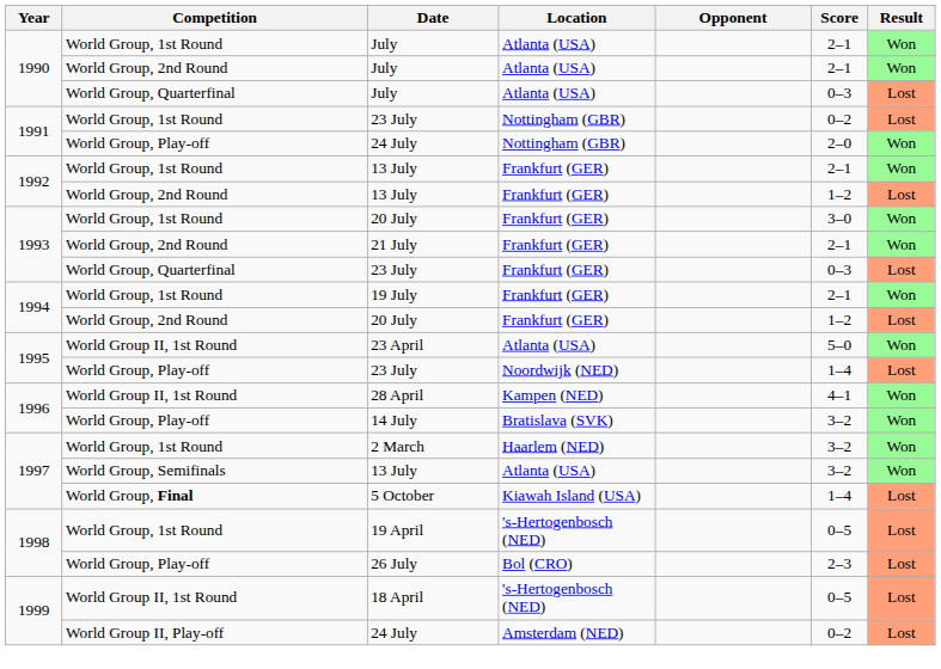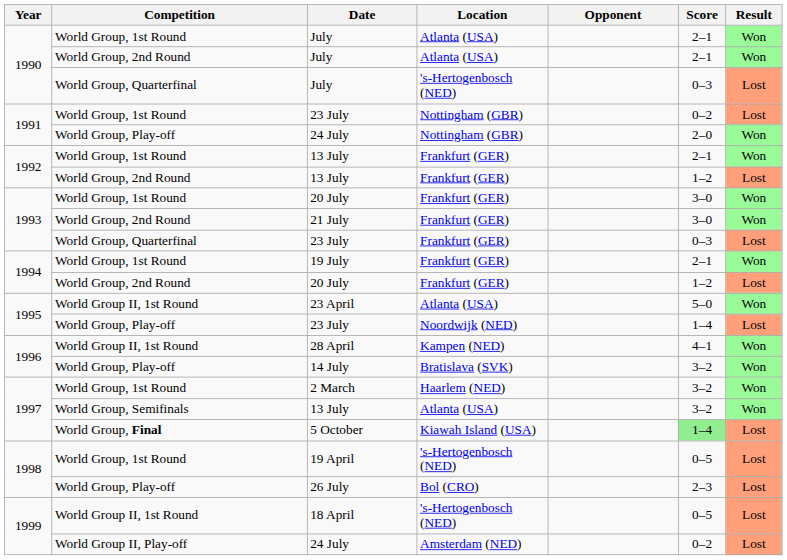 <table class="wikitable collapsible collapsed">
 <tr>
 <th style="width:50px">Year</th>
 <th style="width:300px">Competition</th>
 <th style="width:125px">Date</th>
 <th style="width:150px">Location</th>
 <th style="width:150px">Opponent</th>
 <th style="width:50px">Score</th>
 <th style="width:60px">Result</th>
 </tr>
 <tr>
 <td align="center" rowspan="3">1990</td>
 <td>World Group, 1st Round</td>
 <td>July</td>
 <td><a href='#'>Atlanta</a> (<a href='#'>USA</a>)</td>
 <td></td>
 <td align="center">2–1</td>
 <td align="center" bgcolor="#98FB98">Won</td>
 </tr>
 <tr>
 <td>World Group, 2nd Round</td>
 <td>July</td>
 <td><a href='#'>Atlanta</a> (<a href='#'>USA</a>)</td>
 <td></td>
 <td align="center">2–1</td>
 <td align="center" bgcolor="#98FB98">Won</td>
 </tr>
 <tr>
 <td>World Group, Quarterfinal</td>
 <td>July</td>
-<td><a href='#'>Atlanta</a> (<a href='#'>USA</a>)</td>
+<td><a href='#'>'s-Hertogenbosch</a> (<a href='#'>NED</a>)</td>
 <td></td>
 <td align="center">0–3</td>
 <td align="center" bgcolor="#FFA07A">Lost</td>
 </tr>
 <tr>
 <td align="center" rowspan="2">1991</td>
 <td>World Group, 1st Round</td>
 <td>23 July</td>
 <td><a href='#'>Nottingham</a> (<a href='#'>GBR</a>)</td>
 <td></td>
 <td align="center">0–2</td>
 <td align="center" bgcolor="#FFA07A">Lost</td>
 </tr>
 <tr>
 <td>World Group, Play-off</td>
 <td>24 July</td>
 <td><a href='#'>Nottingham</a> (<a href='#'>GBR</a>)</td>
 <td></td>
 <td align="center">2–0</td>
 <td align="center" bgcolor="#98FB98">Won</td>
 </tr>
 <tr>
 <td align="center" rowspan="2">1992</td>
 <td>World Group, 1st Round</td>
 <td>13 July</td>
 <td><a href='#'>Frankfurt</a> (<a href='#'>GER</a>)</td>
 <td></td>
 <td align="center">2–1</td>
 <td align="center" bgcolor="#98FB98">Won</td>
 </tr>
 <tr>
 <td>World Group, 2nd Round</td>
 <td>13 July</td>
 <td><a href='#'>Frankfurt</a> (<a href='#'>GER</a>)</td>
 <td></td>
 <td align="center">1–2</td>
 <td align="center" bgcolor="#FFA07A">Lost</td>
 </tr>
 <tr>
 <td align="center" rowspan="3">1993</td>
 <td>World Group, 1st Round</td>
 <td>20 July</td>
 <td><a href='#'>Frankfurt</a> (<a href='#'>GER</a>)</td>
 <td></td>
 <td align="center">3–0</td>
 <td align="center" bgcolor="#98FB98">Won</td>
 </tr>
 <tr>
 <td>World Group, 2nd Round</td>
 <td>21 July</td>
 <td><a href='#'>Frankfurt</a> (<a href='#'>GER</a>)</td>
 <td></td>
-<td align="center">2–1</td>
+<td align="center">3–0</td>
 <td align="center" bgcolor="#98FB98">Won</td>
 </tr>
 <tr>
 <td>World Group, Quarterfinal</td>
 <td>23 July</td>
 <td><a href='#'>Frankfurt</a> (<a href='#'>GER</a>)</td>
 <td></td>
 <td align="center">0–3</td>
 <td align="center" bgcolor="#FFA07A">Lost</td>
 </tr>
 <tr>
 <td align="center" rowspan="2">1994</td>
 <td>World Group, 1st Round</td>
 <td>19 July</td>
 <td><a href='#'>Frankfurt</a> (<a href='#'>GER</a>)</td>
 <td></td>
 <td align="center">2–1</td>
 <td align="center" bgcolor="#98FB98">Won</td>
 </tr>
 <tr>
 <td>World Group, 2nd Round</td>
 <td>20 July</td>
 <td><a href='#'>Frankfurt</a> (<a href='#'>GER</a>)</td>
 <td></td>
 <td align="center">1–2</td>
 <td align="center" bgcolor="#FFA07A">Lost</td>
 </tr>
 <tr>
 <td align="center" rowspan="2">1995</td>
 <td>World Group II, 1st Round</td>
 <td>23 April</td>
 <td><a href='#'>Atlanta</a> (<a href='#'>USA</a>)</td>
 <td></td>
 <td align="center">5–0</td>
 <td align="center" bgcolor="#98FB98">Won</td>
 </tr>
 <tr>
 <td>World Group, Play-off</td>
 <td>23 July</td>
 <td><a href='#'>Noordwijk</a> (<a href='#'>NED</a>)</td>
 <td></td>
 <td align="center">1–4</td>
 <td align="center" bgcolor="#FFA07A">Lost</td>
 </tr>
 <tr>
 <td align="center" rowspan="2">1996</td>
 <td>World Group II, 1st Round</td>
 <td>28 April</td>
 <td><a href='#'>Kampen</a> (<a href='#'>NED</a>)</td>
 <td></td>
 <td align="center">4–1</td>
 <td align="center" bgcolor="#98FB98">Won</td>
 </tr>
 <tr>
 <td>World Group, Play-off</td>
 <td>14 July</td>
 <td><a href='#'>Bratislava</a> (<a href='#'>SVK</a>)</td>
 <td></td>
 <td align="center">3–2</td>
 <td align="center" bgcolor="#98FB98">Won</td>
 </tr>
 <tr>
 <td align="center" rowspan="3">1997</td>
 <td>World Group, 1st Round</td>
 <td>2 March</td>
 <td><a href='#'>Haarlem</a> (<a href='#'>NED</a>)</td>
 <td></td>
 <td align="center">3–2</td>
 <td align="center" bgcolor="#98FB98">Won</td>
 </tr>
 <tr>
 <td>World Group, Semifinals</td>
 <td>13 July</td>
 <td><a href='#'>Atlanta</a> (<a href='#'>USA</a>)</td>
 <td></td>
 <td align="center">3–2</td>
 <td align="center" bgcolor="#98FB98">Won</td>
 </tr>
 <tr>
 <td>World Group, <strong>Final</strong></td>
 <td>5 October</td>
 <td><a href='#'>Kiawah Island</a> (<a href='#'>USA</a>)</td>
 <td></td>
-<td align="center">1–4</td>
+<td align="center" style="background: lightgreen;">1–4</td>
 <td align="center" bgcolor="#FFA07A">Lost</td>
 </tr>
 <tr>
 <td align="center" rowspan="2">1998</td>
 <td>World Group, 1st Round</td>
 <td>19 April</td>
 <td><a href='#'>'s-Hertogenbosch</a> (<a href='#'>NED</a>)</td>
 <td></td>
 <td align="center">0–5</td>
 <td align="center" bgcolor="#FFA07A">Lost</td>
 </tr>
 <tr>
 <td>World Group, Play-off</td>
 <td>26 July</td>
 <td><a href='#'>Bol</a> (<a href='#'>CRO</a>)</td>
 <td></td>
 <td align="center">2–3</td>
 <td align="center" bgcolor="#FFA07A">Lost</td>
 </tr>
 <tr>
 <td align="center" rowspan="2">1999</td>
 <td>World Group II, 1st Round</td>
 <td>18 April</td>
 <td><a href='#'>'s-Hertogenbosch</a> (<a href='#'>NED</a>)</td>
 <td></td>
 <td align="center">0–5</td>
 <td align="center" bgcolor="#FFA07A">Lost</td>
 </tr>
 <tr>
 <td>World Group II, Play-off</td>
 <td>24 July</td>
 <td><a href='#'>Amsterdam</a> (<a href='#'>NED</a>)</td>
 <td></td>
 <td align="center">0–2</td>
 <td align="center" bgcolor="#FFA07A">Lost</td>
 </tr>
 </table>
